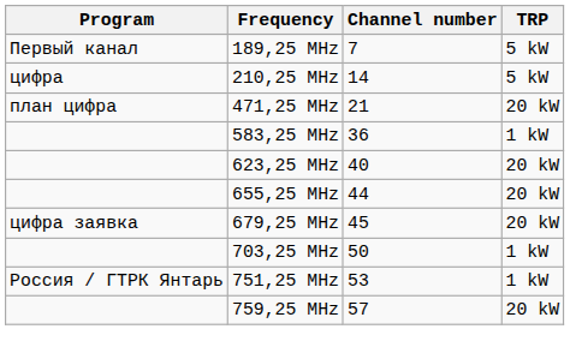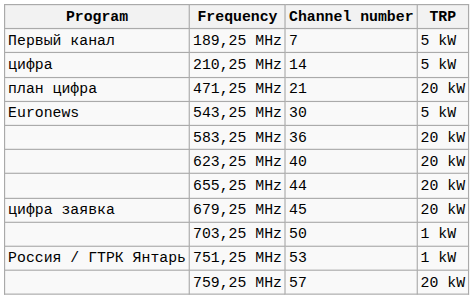 <table class="wikitable">
 <tr style="background:#dfdfdf">
 <th>Program</th>
 <th>Frequency</th>
 <th>Channel number</th>
 <th>TRP</th>
 </tr>
 <tr>
 <td>Первый канал</td>
 <td>189,25 MHz</td>
 <td>7</td>
 <td>5 kW</td>
 </tr>
 <tr>
 <td>цифра</td>
 <td>210,25 MHz</td>
 <td>14</td>
 <td>5 kW</td>
 </tr>
 <tr>
 <td>план цифра</td>
 <td>471,25 MHz</td>
 <td>21</td>
 <td>20 kW</td>
 </tr>
 <tr>
+<td>Euronews</td>
+<td>543,25 MHz</td>
+<td>30</td>
+<td>5 kW</td>
+</tr>
+<tr>
 <td></td>
 <td>583,25 MHz</td>
 <td>36</td>
-<td>1 kW</td>
+<td>20 kW</td>
 </tr>
 <tr>
 <td></td>
 <td>623,25 MHz</td>
 <td>40</td>
 <td>20 kW</td>
 </tr>
 <tr>
 <td></td>
 <td>655,25 MHz</td>
 <td>44</td>
 <td>20 kW</td>
 </tr>
 <tr>
 <td>цифра заявка</td>
 <td>679,25 MHz</td>
 <td>45</td>
 <td>20 kW</td>
 </tr>
 <tr>
 <td></td>
 <td>703,25 MHz</td>
 <td>50</td>
 <td>1 kW</td>
 </tr>
 <tr>
 <td>Россия / ГТРК Янтарь</td>
 <td>751,25 MHz</td>
 <td>53</td>
 <td>1 kW</td>
 </tr>
 <tr>
 <td></td>
 <td>759,25 MHz</td>
 <td>57</td>
 <td>20 kW</td>
 </tr>
 </table>
